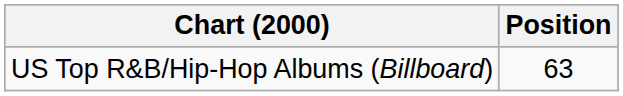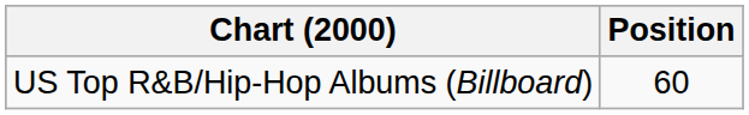 <table class="wikitable plainrowheaders">
 <tr>
 <th>Chart (2000)</th>
 <th>Position</th>
 </tr>
 <tr>
 <td>US Top R&B/Hip-Hop Albums (<em>Billboard</em>)</td>
-<td style="text-align:center">63</td>
+<td style="text-align:center">60</td>
 </tr>
 </table>
